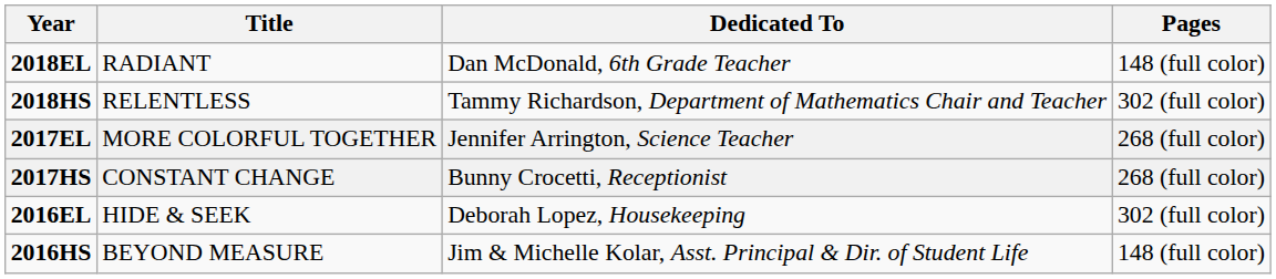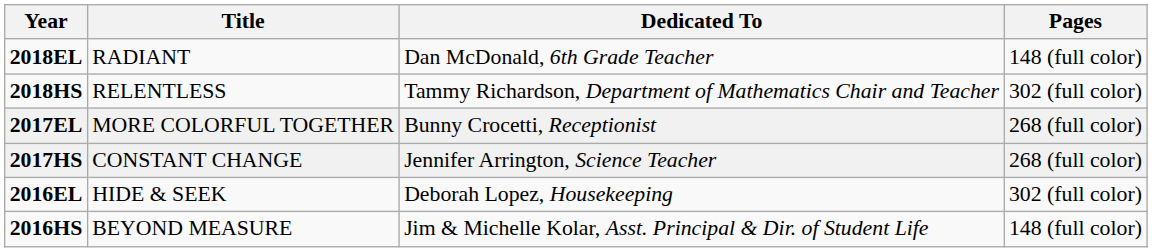 <table class="wikitable mw-collapsible mw-collapsed">
 <tr>
 <th>Year</th>
 <th>Title</th>
 <th>Dedicated To</th>
 <th>Pages</th>
 </tr>
 <tr>
 <td><strong>2018EL</strong></td>
 <td>RADIANT</td>
 <td>Dan McDonald, <em>6th Grade Teacher</em></td>
 <td>148 (full color)</td>
 </tr>
 <tr>
 <td><strong>2018HS</strong></td>
 <td>RELENTLESS</td>
 <td>Tammy Richardson, <em>Department of Mathematics Chair and Teacher</em></td>
 <td>302 (full color)</td>
 </tr>
 <tr>
 <td style="background:#F1F1F1;"><strong>2017EL</strong></td>
 <td style="background:#F1F1F1;">MORE COLORFUL TOGETHER</td>
-<td style="background:#F1F1F1;">Jennifer Arrington, <em>Science Teacher</em></td>
+<td style="background:#F1F1F1;">Bunny Crocetti, <em>Receptionist</em></td>
 <td style="background:#F1F1F1;">268 (full color)</td>
 </tr>
 <tr>
 <td style="background:#F1F1F1;"><strong>2017HS</strong></td>
 <td style="background:#F1F1F1;">CONSTANT CHANGE</td>
-<td style="background:#F1F1F1;">Bunny Crocetti, <em>Receptionist</em></td>
+<td style="background:#F1F1F1;">Jennifer Arrington, <em>Science Teacher</em></td>
 <td style="background:#F1F1F1;">268 (full color)</td>
 </tr>
 <tr>
 <td><strong>2016EL</strong></td>
 <td>HIDE & SEEK</td>
 <td>Deborah Lopez, <em>Housekeeping</em></td>
 <td>302 (full color)</td>
 </tr>
 <tr>
 <td><strong>2016HS</strong></td>
 <td>BEYOND MEASURE</td>
 <td>Jim & Michelle Kolar, <em>Asst. Principal & Dir. of Student Life</em></td>
 <td>148 (full color)</td>
 </tr>
 </table>
